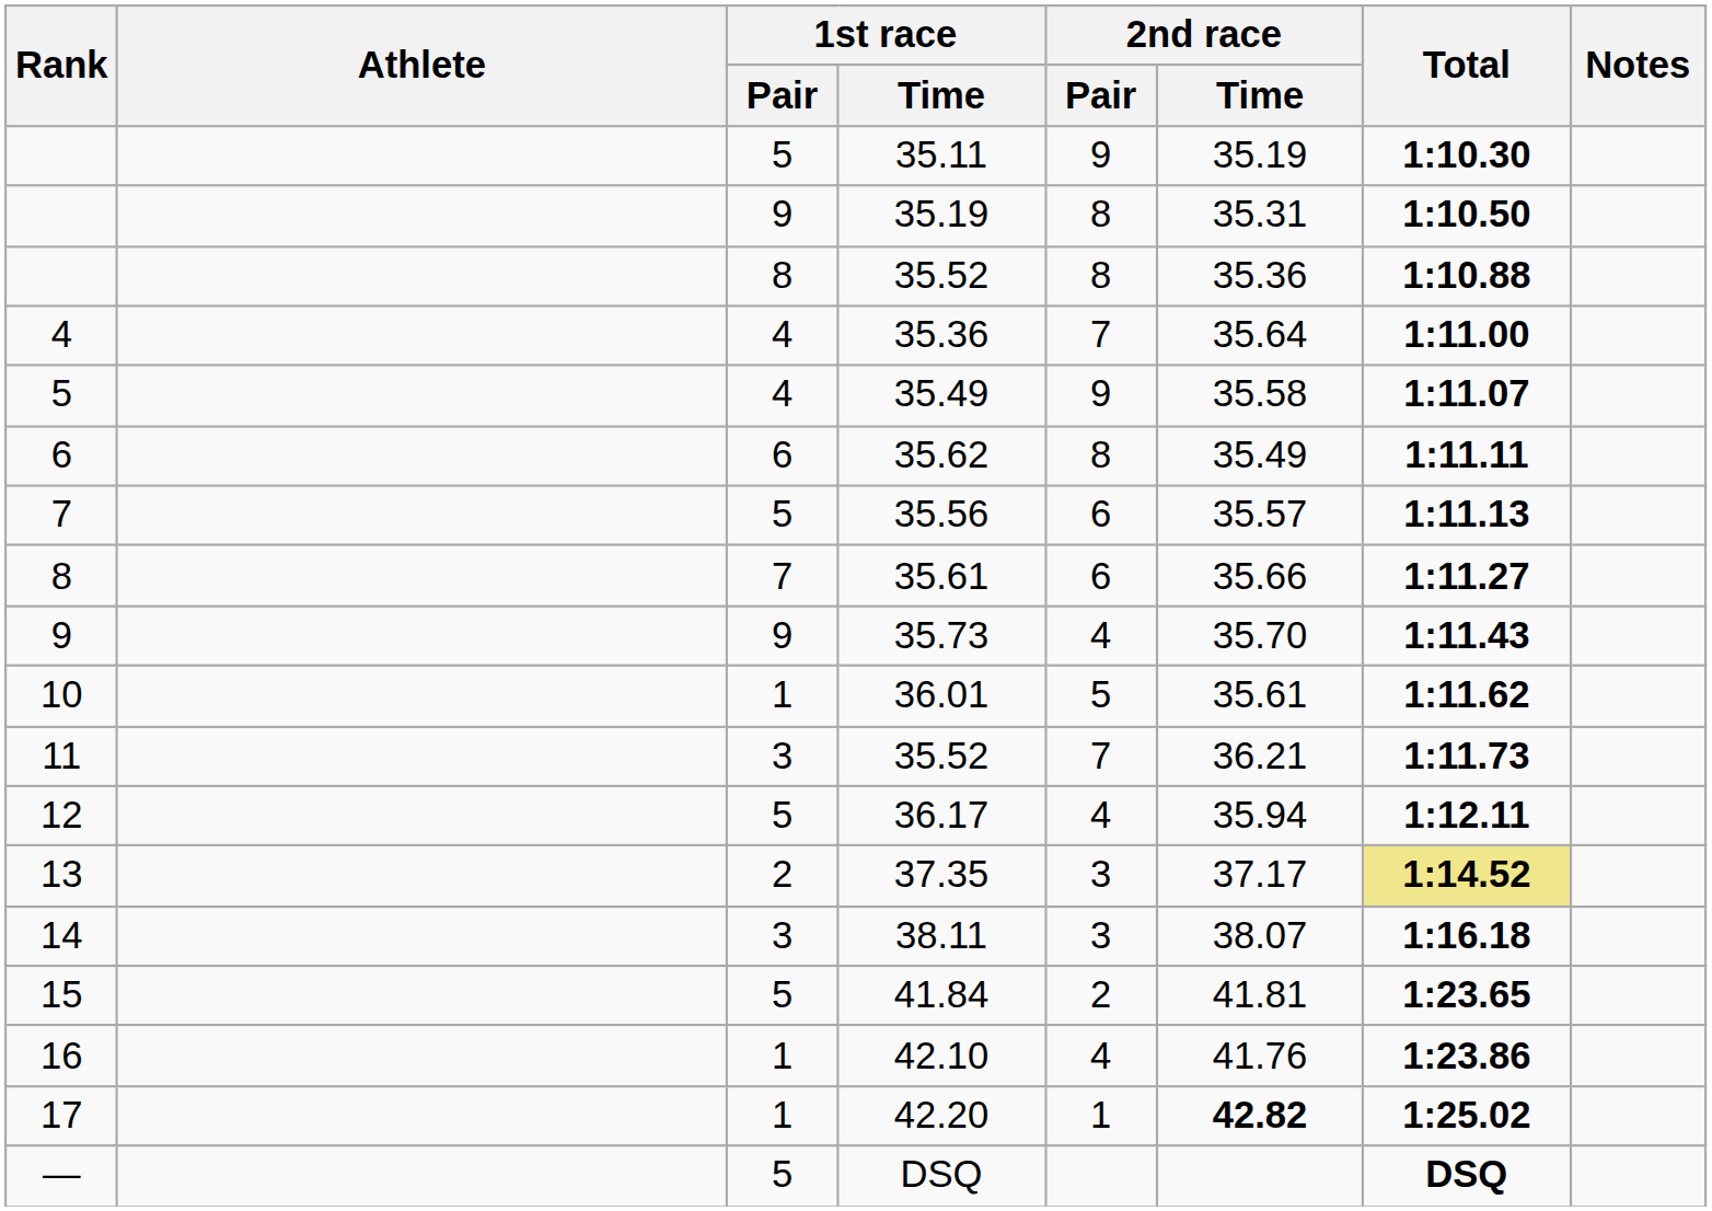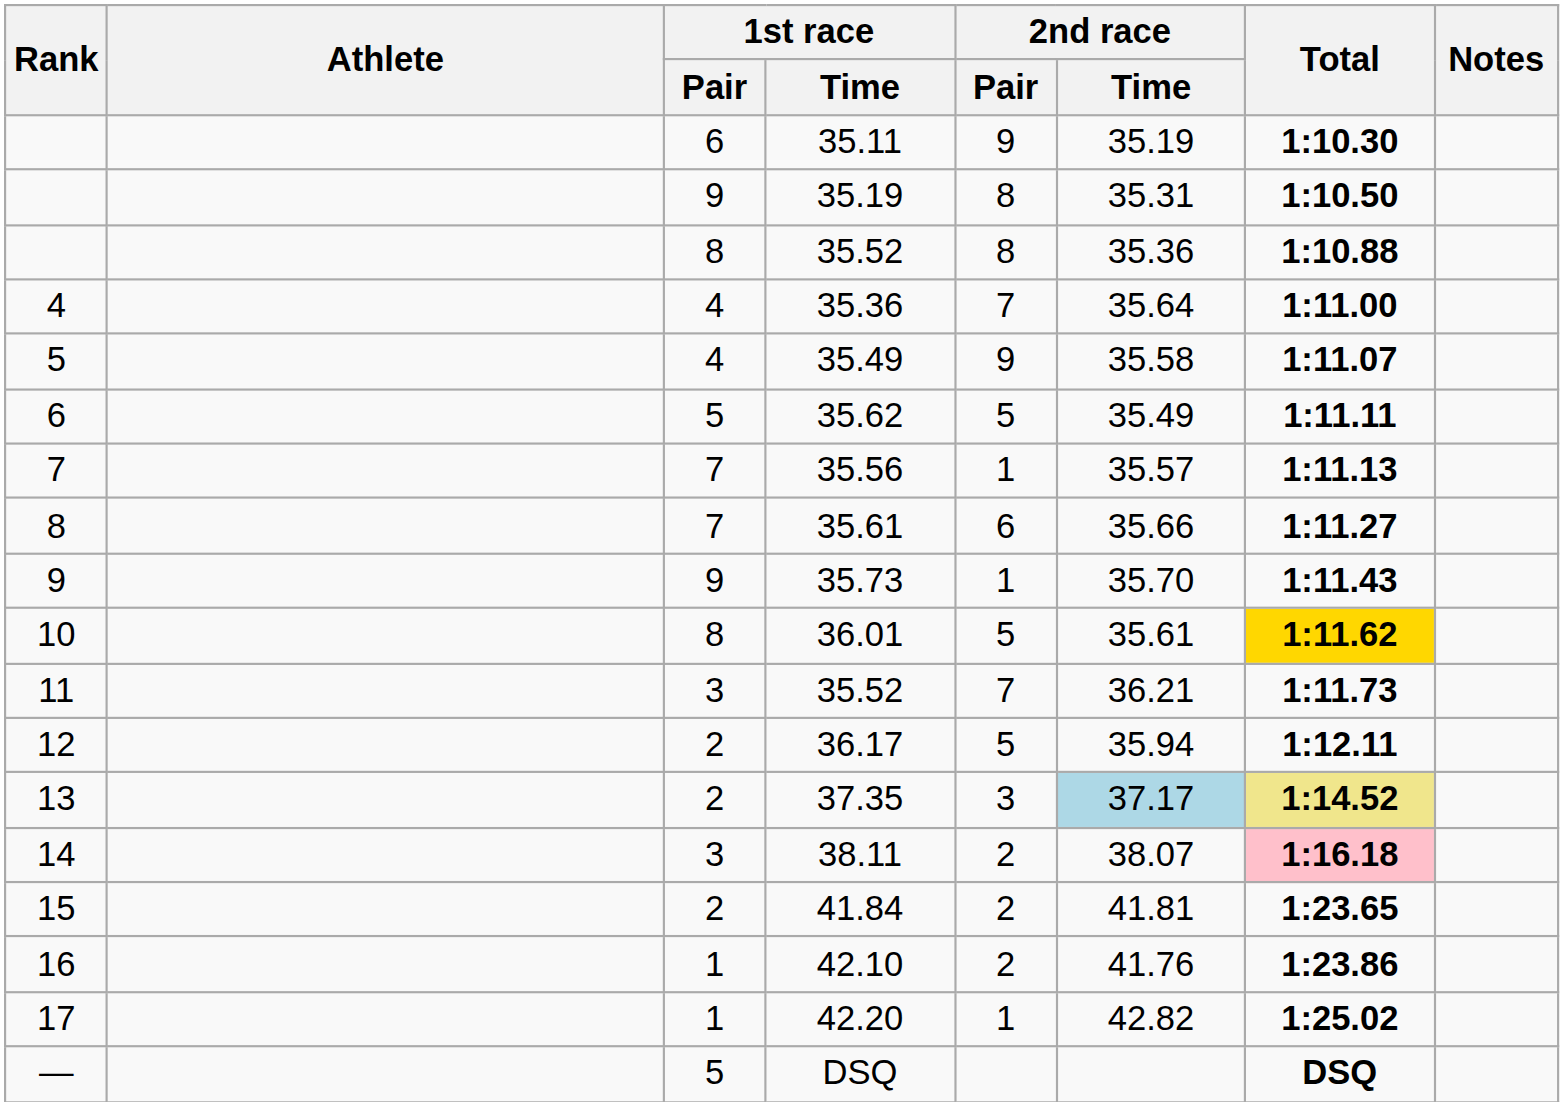 <table class=wikitable style="text-align:center">
 <tr>
 <th width=40 rowspan=2>Rank</th>
 <th width=250 rowspan=2>Athlete</th>
 <th colspan=2>1st race</th>
 <th colspan=2>2nd race</th>
 <th width=80 rowspan=2>Total</th>
 <th width=50 rowspan=2>Notes</th>
 </tr>
 <tr>
 <th width=40>Pair</th>
 <th width=80>Time</th>
 <th width=40>Pair</th>
 <th width=80>Time</th>
 </tr>
 <tr>
 <td></td>
 <td align=left></td>
-<td>5</td>
+<td>6</td>
 <td>35.11 </td>
 <td>9</td>
 <td>35.19</td>
 <td><strong>1:10.30</strong></td>
 <td></td>
 </tr>
 <tr>
 <td></td>
 <td align=left></td>
 <td>9</td>
 <td>35.19</td>
 <td>8</td>
 <td>35.31</td>
 <td><strong>1:10.50</strong></td>
 <td></td>
 </tr>
 <tr>
 <td></td>
 <td align=left></td>
 <td>8</td>
 <td>35.52</td>
 <td>8</td>
 <td>35.36</td>
 <td><strong>1:10.88</strong></td>
 <td></td>
 </tr>
 <tr>
 <td>4</td>
 <td align=left></td>
 <td>4</td>
 <td>35.36</td>
 <td>7</td>
 <td>35.64</td>
 <td><strong>1:11.00</strong></td>
 <td></td>
 </tr>
 <tr>
 <td>5</td>
 <td align=left></td>
 <td>4</td>
 <td>35.49</td>
 <td>9</td>
 <td>35.58</td>
 <td><strong>1:11.07</strong></td>
 <td></td>
 </tr>
 <tr>
 <td>6</td>
 <td align=left></td>
-<td>6</td>
+<td>5</td>
 <td>35.62</td>
-<td>8</td>
+<td>5</td>
 <td>35.49</td>
 <td><strong>1:11.11</strong></td>
 <td></td>
 </tr>
 <tr>
 <td>7</td>
 <td align=left></td>
-<td>5</td>
+<td>7</td>
 <td>35.56</td>
-<td>6</td>
+<td>1</td>
 <td>35.57</td>
 <td><strong>1:11.13</strong></td>
 <td></td>
 </tr>
 <tr>
 <td>8</td>
 <td align=left></td>
 <td>7</td>
 <td>35.61</td>
 <td>6</td>
 <td>35.66</td>
 <td><strong>1:11.27</strong></td>
 <td></td>
 </tr>
 <tr>
 <td>9</td>
 <td align=left></td>
 <td>9</td>
 <td>35.73</td>
-<td>4</td>
+<td>1</td>
 <td>35.70</td>
 <td><strong>1:11.43</strong></td>
 <td></td>
 </tr>
 <tr>
 <td>10</td>
 <td align=left></td>
-<td>1</td>
+<td>8</td>
 <td>36.01</td>
 <td>5</td>
 <td>35.61</td>
-<td><strong>1:11.62</strong></td>
+<td style="background: gold;"><strong>1:11.62</strong></td>
 <td></td>
 </tr>
 <tr>
 <td>11</td>
 <td align=left></td>
 <td>3</td>
 <td>35.52</td>
 <td>7</td>
 <td>36.21</td>
 <td><strong>1:11.73</strong></td>
 <td></td>
 </tr>
 <tr>
 <td>12</td>
 <td align=left></td>
+<td>2</td>
+<td>36.17</td>
 <td>5</td>
-<td>36.17</td>
-<td>4</td>
 <td>35.94</td>
 <td><strong>1:12.11</strong></td>
 <td></td>
 </tr>
 <tr>
 <td>13</td>
 <td align=left></td>
 <td>2</td>
 <td>37.35</td>
 <td>3</td>
-<td>37.17</td>
+<td style="background: lightblue;">37.17</td>
 <td style="background: khaki;"><strong>1:14.52</strong></td>
 <td></td>
 </tr>
 <tr>
 <td>14</td>
 <td align=left></td>
 <td>3</td>
 <td>38.11</td>
-<td>3</td>
+<td>2</td>
 <td>38.07</td>
-<td><strong>1:16.18</strong></td>
+<td style="background: pink;"><strong>1:16.18</strong></td>
 <td></td>
 </tr>
 <tr>
 <td>15</td>
 <td align=left></td>
-<td>5</td>
+<td>2</td>
 <td>41.84</td>
 <td>2</td>
 <td>41.81</td>
 <td><strong>1:23.65</strong></td>
 <td></td>
 </tr>
 <tr>
 <td>16</td>
 <td align=left></td>
 <td>1</td>
 <td>42.10</td>
-<td>4</td>
+<td>2</td>
 <td>41.76</td>
 <td><strong>1:23.86</strong></td>
 <td></td>
 </tr>
 <tr>
 <td>17</td>
 <td align=left></td>
 <td>1</td>
 <td>42.20</td>
 <td>1</td>
-<td><strong>42.82</strong></td>
+<td>42.82</td>
 <td><strong>1:25.02</strong></td>
 <td></td>
 </tr>
 <tr>
 <td>—</td>
 <td align=left></td>
 <td>5</td>
 <td>DSQ</td>
 <td></td>
 <td></td>
 <td><strong>DSQ</strong></td>
 <td></td>
 </tr>
 </table>
